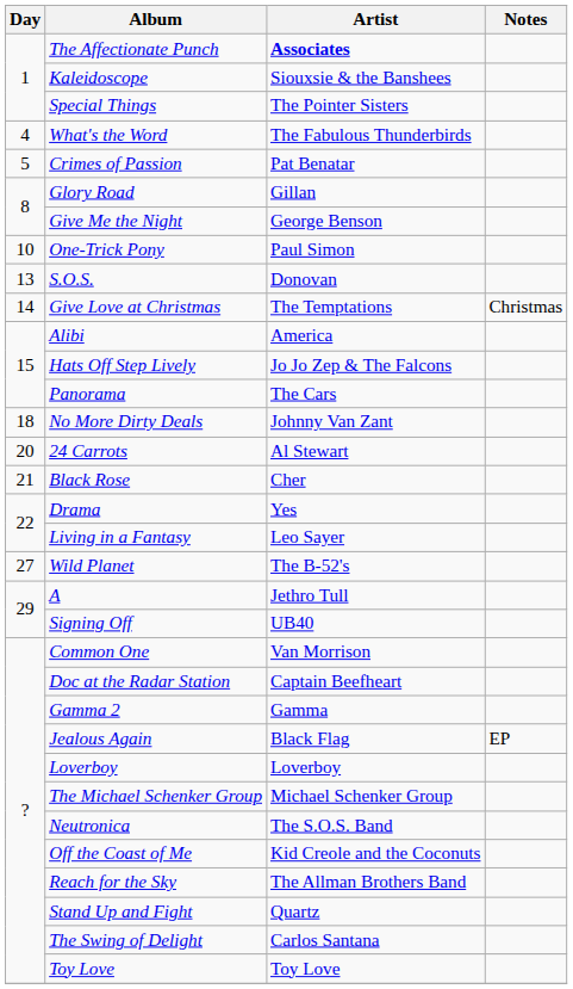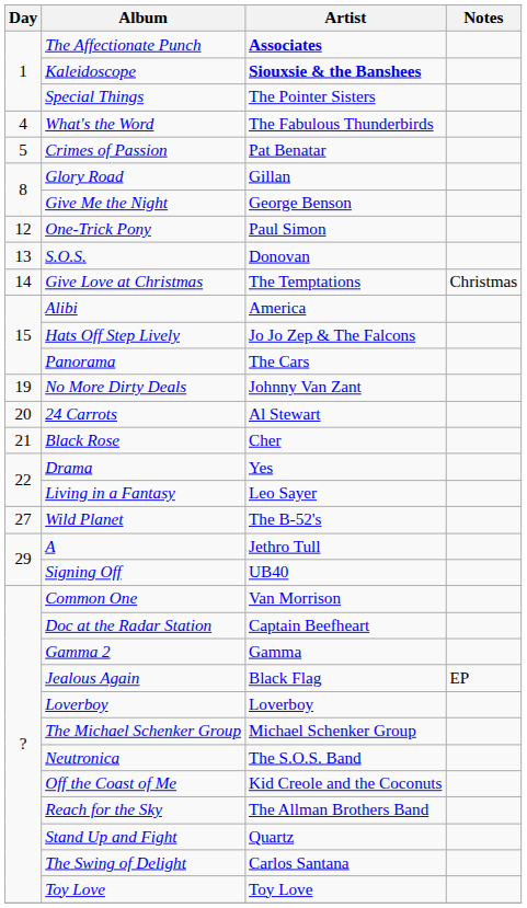 <table class="wikitable">
 <tr>
 <th>Day</th>
 <th>Album</th>
 <th>Artist</th>
 <th>Notes</th>
 </tr>
 <tr>
 <td rowspan="3" align="center">1</td>
 <td><em><a href='#'>The Affectionate Punch</a></em></td>
 <td><strong><a href='#'>Associates</a></strong></td>
 <td></td>
 </tr>
 <tr>
 <td><em><a href='#'>Kaleidoscope</a></em></td>
-<td><a href='#'>Siouxsie & the Banshees</a></td>
+<td><strong><a href='#'>Siouxsie & the Banshees</a></strong></td>
 <td></td>
 </tr>
 <tr>
 <td><em><a href='#'>Special Things</a></em></td>
 <td><a href='#'>The Pointer Sisters</a></td>
 <td></td>
 </tr>
 <tr>
 <td rowspan="1" align="center">4</td>
 <td><em><a href='#'>What's the Word</a></em></td>
 <td><a href='#'>The Fabulous Thunderbirds</a></td>
 <td></td>
 </tr>
 <tr>
 <td rowspan="1" align="center">5</td>
 <td><em><a href='#'>Crimes of Passion</a></em></td>
 <td><a href='#'>Pat Benatar</a></td>
 <td></td>
 </tr>
 <tr>
 <td rowspan="2" align="center">8</td>
 <td><em><a href='#'>Glory Road</a></em></td>
 <td><a href='#'>Gillan</a></td>
 <td></td>
 </tr>
 <tr>
 <td><em><a href='#'>Give Me the Night</a></em></td>
 <td><a href='#'>George Benson</a></td>
 <td></td>
 </tr>
 <tr>
-<td rowspan="1" align="center">10</td>
+<td rowspan="1" align="center">12</td>
 <td><em><a href='#'>One-Trick Pony</a></em></td>
 <td><a href='#'>Paul Simon</a></td>
 <td></td>
 </tr>
 <tr>
 <td rowspan="1" align="center">13</td>
 <td><em><a href='#'>S.O.S.</a></em></td>
 <td><a href='#'>Donovan</a></td>
 <td></td>
 </tr>
 <tr>
 <td rowspan="1" align="center">14</td>
 <td><em><a href='#'>Give Love at Christmas</a></em></td>
 <td><a href='#'>The Temptations</a></td>
 <td>Christmas</td>
 </tr>
 <tr>
 <td rowspan="3" align="center">15</td>
 <td><em><a href='#'>Alibi</a></em></td>
 <td><a href='#'>America</a></td>
 <td></td>
 </tr>
 <tr>
 <td><em><a href='#'>Hats Off Step Lively</a></em></td>
 <td><a href='#'>Jo Jo Zep & The Falcons</a></td>
 <td></td>
 </tr>
 <tr>
 <td><em><a href='#'>Panorama</a></em></td>
 <td><a href='#'>The Cars</a></td>
 <td></td>
 </tr>
 <tr>
-<td rowspan="1" align="center">18</td>
+<td rowspan="1" align="center">19</td>
 <td><em><a href='#'>No More Dirty Deals</a></em></td>
 <td><a href='#'>Johnny Van Zant</a></td>
 <td></td>
 </tr>
 <tr>
 <td rowspan="1" align="center">20</td>
 <td><em><a href='#'>24 Carrots</a></em></td>
 <td><a href='#'>Al Stewart</a></td>
 <td></td>
 </tr>
 <tr>
 <td rowspan="1" align="center">21</td>
 <td><em><a href='#'>Black Rose</a></em></td>
 <td><a href='#'>Cher</a></td>
 <td></td>
 </tr>
 <tr>
 <td rowspan="2" align="center">22</td>
 <td><em><a href='#'>Drama</a></em></td>
 <td><a href='#'>Yes</a></td>
 <td></td>
 </tr>
 <tr>
 <td><em><a href='#'>Living in a Fantasy</a></em></td>
 <td><a href='#'>Leo Sayer</a></td>
 <td></td>
 </tr>
 <tr>
 <td rowspan="1" align="center">27</td>
 <td><em><a href='#'>Wild Planet</a></em></td>
 <td><a href='#'>The B-52's</a></td>
 <td></td>
 </tr>
 <tr>
 <td rowspan="2" align="center">29</td>
 <td><em><a href='#'>A</a></em></td>
 <td><a href='#'>Jethro Tull</a></td>
 <td></td>
 </tr>
 <tr>
 <td><em><a href='#'>Signing Off</a></em></td>
 <td><a href='#'>UB40</a></td>
 <td></td>
 </tr>
 <tr>
 <td rowspan="12" align="center">?</td>
 <td><em><a href='#'>Common One</a></em></td>
 <td><a href='#'>Van Morrison</a></td>
 <td></td>
 </tr>
 <tr>
 <td><em><a href='#'>Doc at the Radar Station</a></em></td>
 <td><a href='#'>Captain Beefheart</a></td>
 <td></td>
 </tr>
 <tr>
 <td><em><a href='#'>Gamma 2</a></em></td>
 <td><a href='#'>Gamma</a></td>
 <td></td>
 </tr>
 <tr>
 <td><em><a href='#'>Jealous Again</a></em></td>
 <td><a href='#'>Black Flag</a></td>
 <td>EP</td>
 </tr>
 <tr>
 <td><em><a href='#'>Loverboy</a></em></td>
 <td><a href='#'>Loverboy</a></td>
 <td></td>
 </tr>
 <tr>
 <td><em><a href='#'>The Michael Schenker Group</a></em></td>
 <td><a href='#'>Michael Schenker Group</a></td>
 <td></td>
 </tr>
 <tr>
 <td><em><a href='#'>Neutronica</a></em></td>
 <td><a href='#'>The S.O.S. Band</a></td>
 <td></td>
 </tr>
 <tr>
 <td><em><a href='#'>Off the Coast of Me</a></em></td>
 <td><a href='#'>Kid Creole and the Coconuts</a></td>
 <td></td>
 </tr>
 <tr>
 <td><em><a href='#'>Reach for the Sky</a></em></td>
 <td><a href='#'>The Allman Brothers Band</a></td>
 <td></td>
 </tr>
 <tr>
 <td><em><a href='#'>Stand Up and Fight</a></em></td>
 <td><a href='#'>Quartz</a></td>
 <td></td>
 </tr>
 <tr>
 <td><em><a href='#'>The Swing of Delight</a></em></td>
 <td><a href='#'>Carlos Santana</a></td>
 <td></td>
 </tr>
 <tr>
 <td><em><a href='#'>Toy Love</a></em></td>
 <td><a href='#'>Toy Love</a></td>
 <td></td>
 </tr>
 <tr>
 </tr>
 </table>
